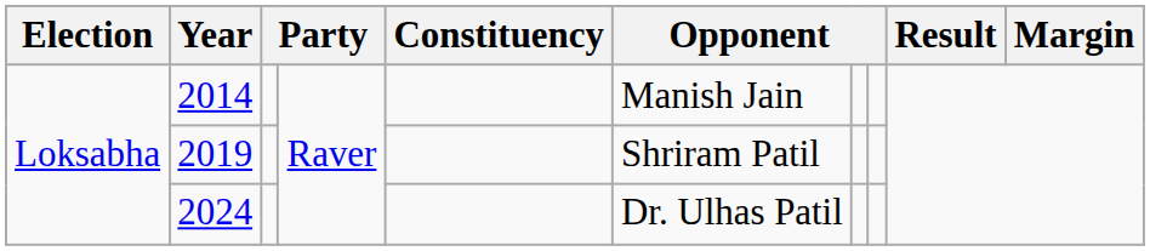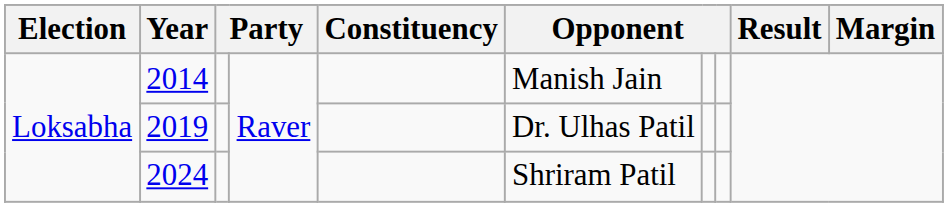 <table class="sortable wikitable">
 <tr>
 <th>Election</th>
 <th>Year</th>
 <th colspan = "2">Party</th>
 <th>Constituency</th>
 <th colspan = "3">Opponent</th>
 <th>Result</th>
 <th>Margin</th>
 </tr>
 <tr>
 <td rowspan = "4"><a href='#'>Loksabha</a></td>
 <td><a href='#'>2014</a></td>
 <td></td>
 <td rowspan = "4"><a href='#'>Raver</a></td>
 <td></td>
 <td>Manish Jain</td>
 <td></td>
 <td></td>
 </tr>
 <tr>
 <td><a href='#'>2019</a></td>
 <td></td>
 <td></td>
-<td>Shriram Patil</td>
+<td>Dr. Ulhas Patil</td>
 <td></td>
 <td></td>
 </tr>
 <tr>
 <td><a href='#'>2024</a></td>
 <td></td>
 <td></td>
-<td>Dr. Ulhas Patil</td>
+<td>Shriram Patil</td>
 <td></td>
 <td></td>
 </tr>
 </table>
